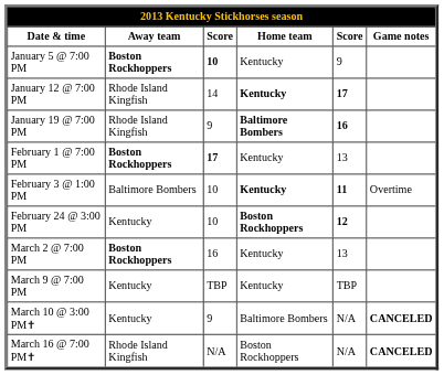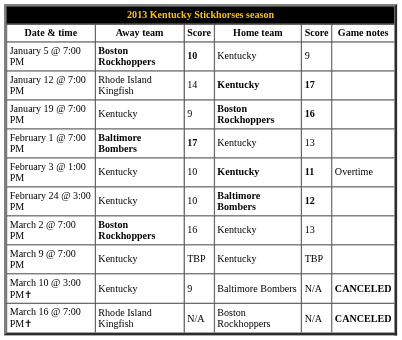 <table align=left border=4 cellspacing=0 cellpadding=4>
 <tr>
 <th align="center" colspan="7" bgcolor=black style="color:#ffbf00"><strong>2013 Kentucky Stickhorses season</strong></th>
 </tr>
 <tr>
 </tr>
 <tr>
 <th align="center" colspan="1">Date & time</th>
 <th align="center" colspan="1">Away team</th>
 <th align="center" colspan="1">Score</th>
 <th align="center" colspan="1">Home team</th>
 <th align="center" colspan="1">Score</th>
 <th align="center" colspan="1">Game notes</th>
 </tr>
 <tr>
 <td>January 5 @ 7:00 PM</td>
 <td><strong>Boston Rockhoppers</strong></td>
 <td><strong>10</strong></td>
 <td>Kentucky</td>
 <td>9</td>
 <td></td>
 </tr>
 <tr>
 <td>January 12 @ 7:00 PM</td>
 <td>Rhode Island Kingfish</td>
 <td>14</td>
 <td><strong>Kentucky</strong></td>
 <td><strong>17</strong></td>
 <td></td>
 </tr>
 <tr>
 <td>January 19 @ 7:00 PM</td>
-<td>Rhode Island Kingfish</td>
+<td>Kentucky</td>
 <td>9</td>
-<td><strong>Baltimore Bombers</strong></td>
+<td><strong>Boston Rockhoppers</strong></td>
 <td><strong>16</strong></td>
 <td></td>
 </tr>
 <tr>
 <td>February 1 @ 7:00 PM</td>
-<td><strong>Boston Rockhoppers</strong></td>
+<td><strong>Baltimore Bombers</strong></td>
 <td><strong>17</strong></td>
 <td>Kentucky</td>
 <td>13</td>
 <td></td>
 </tr>
 <tr>
 <td>February 3 @ 1:00 PM</td>
-<td>Baltimore Bombers</td>
+<td>Kentucky</td>
 <td>10</td>
 <td><strong>Kentucky</strong></td>
 <td><strong>11</strong></td>
 <td>Overtime</td>
 </tr>
 <tr>
 <td>February 24 @ 3:00 PM</td>
 <td>Kentucky</td>
 <td>10</td>
-<td><strong>Boston Rockhoppers</strong></td>
+<td><strong>Baltimore Bombers</strong></td>
 <td><strong>12</strong></td>
 <td></td>
 </tr>
 <tr>
 <td>March 2 @ 7:00 PM</td>
 <td><strong>Boston Rockhoppers</strong></td>
 <td>16</td>
 <td>Kentucky</td>
 <td>13</td>
 <td></td>
 </tr>
 <tr>
 <td>March 9 @ 7:00 PM</td>
 <td>Kentucky</td>
 <td>TBP</td>
 <td>Kentucky</td>
 <td>TBP</td>
 <td></td>
 </tr>
 <tr>
 <td>March 10 @ 3:00 PM✝</td>
 <td>Kentucky</td>
 <td>9</td>
 <td>Baltimore Bombers</td>
 <td>N/A</td>
 <td><strong>CANCELED</strong></td>
 </tr>
 <tr>
 <td>March 16 @ 7:00 PM✝</td>
 <td>Rhode Island Kingfish</td>
 <td>N/A</td>
 <td>Boston Rockhoppers</td>
 <td>N/A</td>
 <td><strong>CANCELED</strong></td>
 </tr>
 <tr>
 </tr>
 </table>
